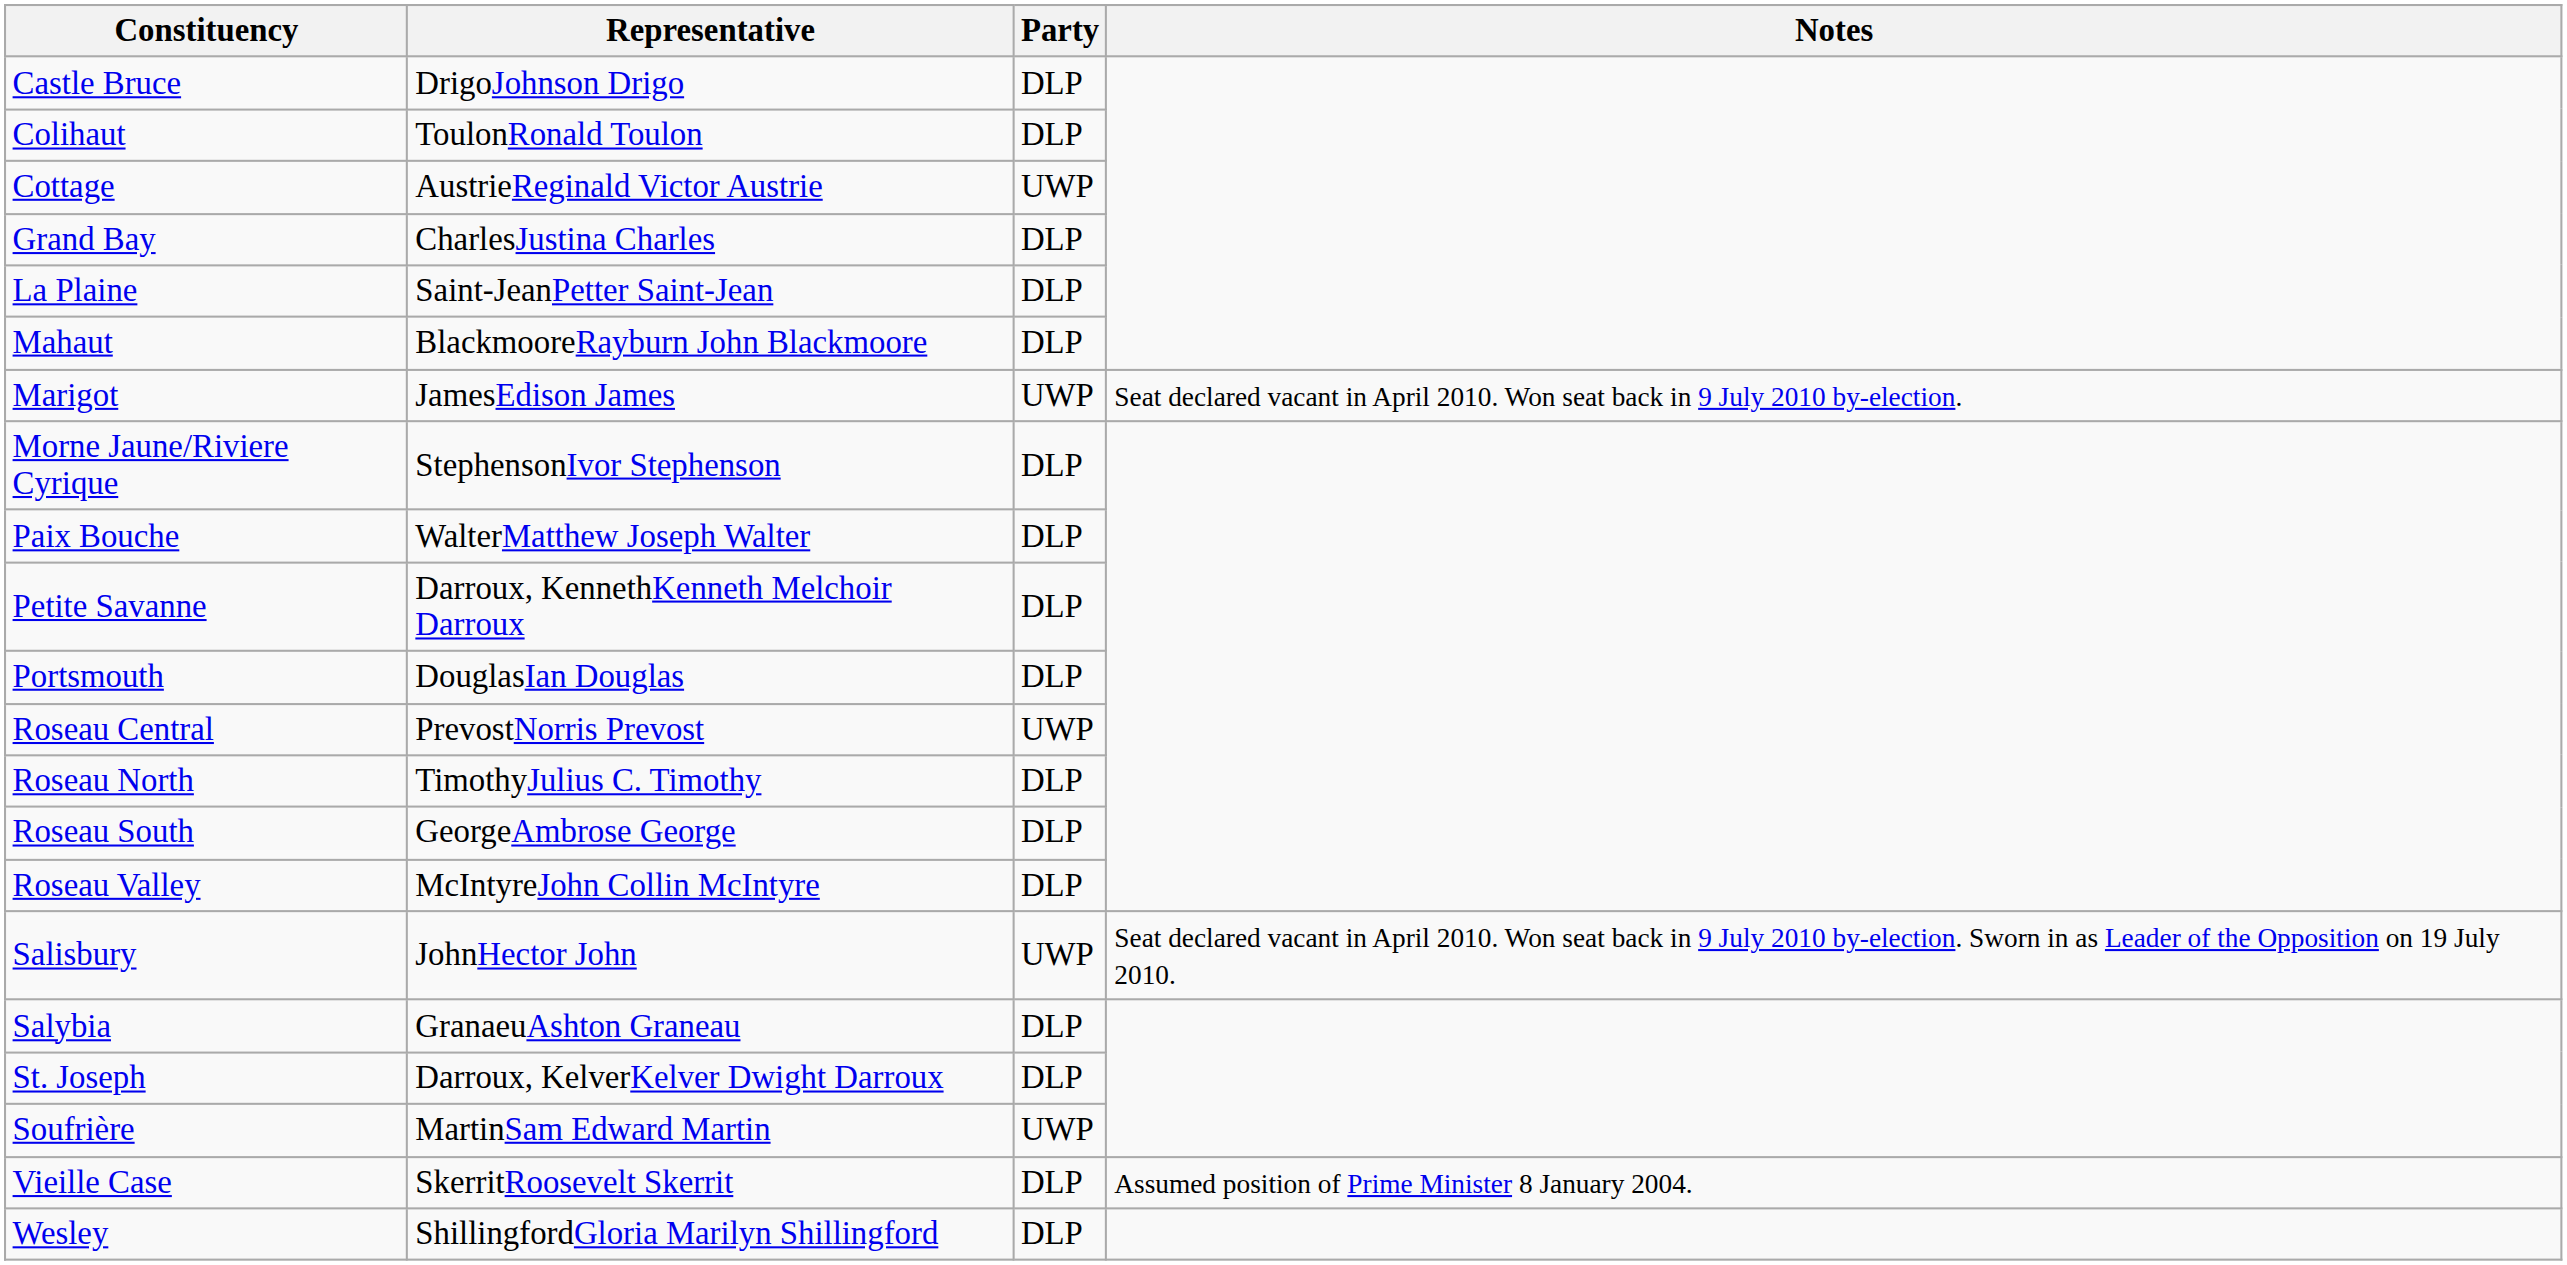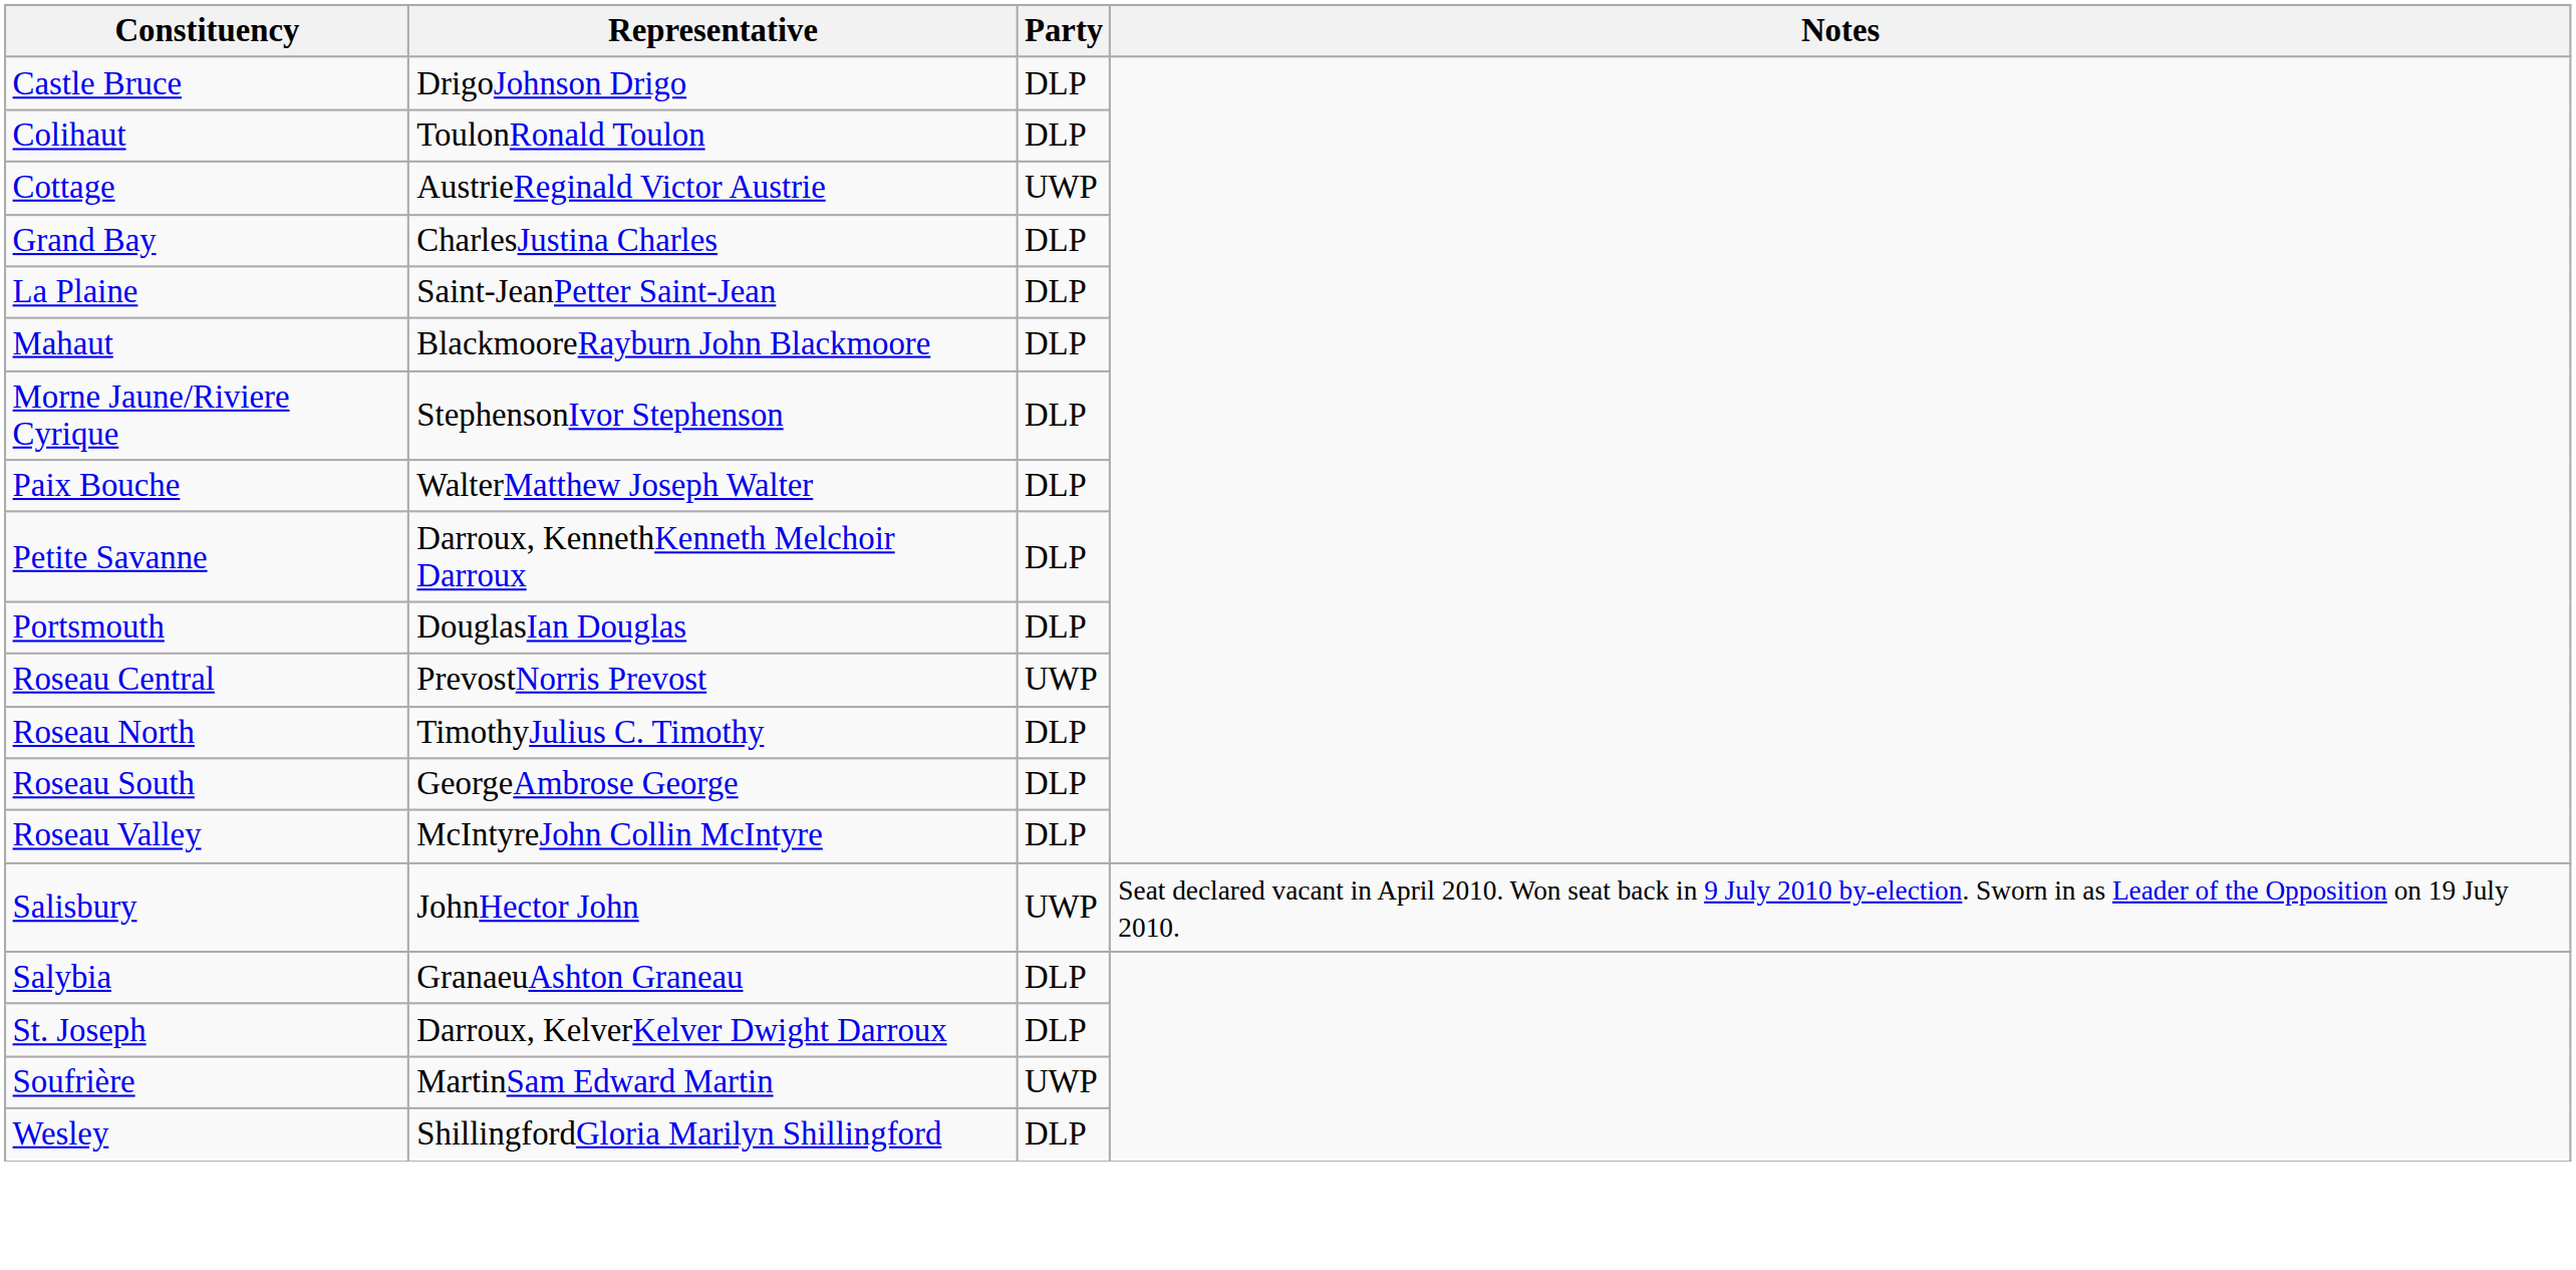 <table class="wikitable sortable">
 <tr>
 <th>Constituency</th>
 <th>Representative</th>
 <th>Party</th>
 <th class="unsortable">Notes</th>
 </tr>
 <tr>
 <td><a href='#'>Castle Bruce</a></td>
 <td><span>Drigo</span><a href='#'>Johnson Drigo</a></td>
 <td>DLP</td>
 </tr>
 <tr>
 <td><a href='#'>Colihaut</a></td>
 <td><span>Toulon</span><a href='#'>Ronald Toulon</a></td>
 <td>DLP</td>
 </tr>
 <tr>
 <td><a href='#'>Cottage</a></td>
 <td><span>Austrie</span><a href='#'>Reginald Victor Austrie</a></td>
 <td>UWP</td>
 </tr>
 <tr>
 <td><a href='#'>Grand Bay</a></td>
 <td><span>Charles</span><a href='#'>Justina Charles</a></td>
 <td>DLP</td>
 </tr>
 <tr>
 <td><a href='#'>La Plaine</a></td>
 <td><span>Saint-Jean</span><a href='#'>Petter Saint-Jean</a></td>
 <td>DLP</td>
 </tr>
 <tr>
 <td><a href='#'>Mahaut</a></td>
 <td><span>Blackmoore</span><a href='#'>Rayburn John Blackmoore</a></td>
 <td>DLP</td>
-</tr>
-<tr>
-<td><a href='#'>Marigot</a></td>
-<td><span>James</span><a href='#'>Edison James</a></td>
-<td>UWP</td>
-<td><small>Seat declared vacant in April 2010. Won seat back in <a href='#'>9 July 2010 by-election</a>.</small></td>
 </tr>
 <tr>
 <td><a href='#'>Morne Jaune/Riviere Cyrique</a></td>
 <td><span>Stephenson</span><a href='#'>Ivor Stephenson</a></td>
 <td>DLP</td>
 </tr>
 <tr>
 <td><a href='#'>Paix Bouche</a></td>
 <td><span>Walter</span><a href='#'>Matthew Joseph Walter</a></td>
 <td>DLP</td>
 </tr>
 <tr>
 <td><a href='#'>Petite Savanne</a></td>
 <td><span>Darroux, Kenneth</span><a href='#'>Kenneth Melchoir Darroux</a></td>
 <td>DLP</td>
 </tr>
 <tr>
 <td><a href='#'>Portsmouth</a></td>
 <td><span>Douglas</span><a href='#'>Ian Douglas</a></td>
 <td>DLP</td>
 </tr>
 <tr>
 <td><a href='#'>Roseau Central</a></td>
 <td><span>Prevost</span><a href='#'>Norris Prevost</a></td>
 <td>UWP</td>
 </tr>
 <tr>
 <td><a href='#'>Roseau North</a></td>
 <td><span>Timothy</span><a href='#'>Julius C. Timothy</a></td>
 <td>DLP</td>
 </tr>
 <tr>
 <td><a href='#'>Roseau South</a></td>
 <td><span>George</span><a href='#'>Ambrose George</a></td>
 <td>DLP</td>
 </tr>
 <tr>
 <td><a href='#'>Roseau Valley</a></td>
 <td><span>McIntyre</span><a href='#'>John Collin McIntyre</a></td>
 <td>DLP</td>
 </tr>
 <tr>
 <td><a href='#'>Salisbury</a></td>
 <td><span>John</span><a href='#'>Hector John</a></td>
 <td>UWP</td>
 <td><small>Seat declared vacant in April 2010. Won seat back in <a href='#'>9 July 2010 by-election</a>. Sworn in as <a href='#'>Leader of the Opposition</a> on 19 July 2010.</small></td>
 </tr>
 <tr>
 <td><a href='#'>Salybia</a></td>
 <td><span>Granaeu</span><a href='#'>Ashton Graneau</a></td>
 <td>DLP</td>
 </tr>
 <tr>
 <td><a href='#'>St. Joseph</a></td>
 <td><span>Darroux, Kelver</span><a href='#'>Kelver Dwight Darroux</a></td>
 <td>DLP</td>
 </tr>
 <tr>
 <td><a href='#'>Soufrière</a></td>
 <td><span>Martin</span><a href='#'>Sam Edward Martin</a></td>
 <td>UWP</td>
 </tr>
 <tr>
-<td><a href='#'>Vieille Case</a></td>
-<td><span>Skerrit</span><a href='#'>Roosevelt Skerrit</a></td>
-<td>DLP</td>
-<td><small>Assumed position of <a href='#'>Prime Minister</a> 8 January 2004.</small></td>
-</tr>
-<tr>
 <td><a href='#'>Wesley</a></td>
 <td><span>Shillingford</span><a href='#'>Gloria Marilyn Shillingford</a></td>
 <td>DLP</td>
 </tr>
 </table>
